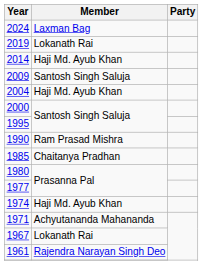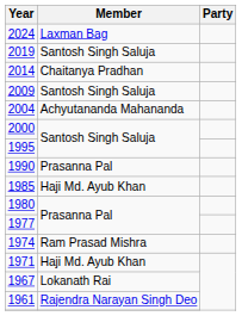 <table class="wikitable sortable">
 <tr>
 <th>Year</th>
 <th>Member</th>
 <th colspan=2>Party</th>
 </tr>
 <tr>
 <td><a href='#'>2024</a></td>
 <td><a href='#'>Laxman Bag</a></td>
 <td></td>
 </tr>
 <tr>
 <td><a href='#'>2019</a></td>
-<td>Lokanath Rai</td>
+<td>Santosh Singh Saluja</td>
 <td></td>
 </tr>
 <tr>
 <td><a href='#'>2014</a></td>
-<td>Haji Md. Ayub Khan</td>
+<td>Chaitanya Pradhan</td>
 <td></td>
 </tr>
 <tr>
 <td><a href='#'>2009</a></td>
 <td>Santosh Singh Saluja</td>
 <td></td>
 </tr>
 <tr>
 <td><a href='#'>2004</a></td>
-<td>Haji Md. Ayub Khan</td>
+<td>Achyutananda Mahananda</td>
 <td></td>
 </tr>
 <tr>
 <td><a href='#'>2000</a></td>
 <td rowspan=2>Santosh Singh Saluja</td>
 <td></td>
 </tr>
 <tr>
 <td><a href='#'>1995</a></td>
 </tr>
 <tr>
 <td><a href='#'>1990</a></td>
-<td>Ram Prasad Mishra</td>
+<td>Prasanna Pal</td>
 <td></td>
 </tr>
 <tr>
 <td><a href='#'>1985</a></td>
-<td>Chaitanya Pradhan</td>
+<td>Haji Md. Ayub Khan</td>
 <td></td>
 </tr>
 <tr>
 <td><a href='#'>1980</a></td>
 <td rowspan=2>Prasanna Pal</td>
 <td></td>
 </tr>
 <tr>
 <td><a href='#'>1977</a></td>
 </tr>
 <tr>
 <td><a href='#'>1974</a></td>
-<td>Haji Md. Ayub Khan</td>
+<td>Ram Prasad Mishra</td>
 <td></td>
 </tr>
 <tr>
 <td><a href='#'>1971</a></td>
-<td>Achyutananda Mahananda</td>
+<td>Haji Md. Ayub Khan</td>
 </tr>
 <tr>
 <td><a href='#'>1967</a></td>
 <td>Lokanath Rai</td>
 </tr>
 <tr>
 <td><a href='#'>1961</a></td>
 <td><a href='#'>Rajendra Narayan Singh Deo</a></td>
 </tr>
 <tr>
 </tr>
 </table>
